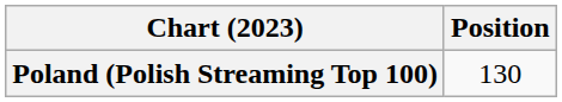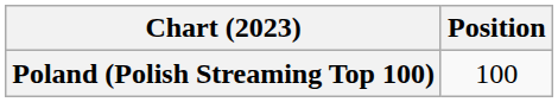 <table class="wikitable plainrowheaders" style="text-align:center">
 <tr>
 <th scope="col">Chart (2023)</th>
 <th scope="col">Position</th>
 </tr>
 <tr>
 <th scope="row">Poland (Polish Streaming Top 100)</th>
-<td>130</td>
+<td>100</td>
 </tr>
 </table>
